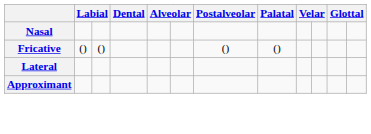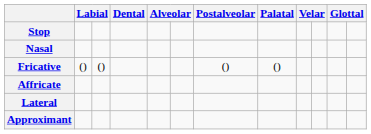 <table class="wikitable" style="text-align:center">
 <tr>
 <th></th>
 <th colspan=2><a href='#'>Labial</a></th>
 <th><a href='#'>Dental</a></th>
 <th colspan=2><a href='#'>Alveolar</a></th>
 <th><a href='#'>Postalveolar</a></th>
 <th><a href='#'>Palatal</a></th>
 <th colspan=2><a href='#'>Velar</a></th>
 <th colspan=2><a href='#'>Glottal</a></th>
+</tr>
+<tr>
+<th><a href='#'>Stop</a></th>
+<td></td>
+<td></td>
+<td></td>
+<td></td>
+<td></td>
+<td></td>
+<td></td>
+<td></td>
+<td></td>
+<td></td>
+<td></td>
 </tr>
 <tr>
 <th><a href='#'>Nasal</a></th>
 <td></td>
 <td></td>
 <td></td>
 <td></td>
 <td></td>
 <td></td>
 <td></td>
 <td></td>
 <td></td>
 <td></td>
 <td></td>
 </tr>
 <tr>
 <th><a href='#'>Fricative</a></th>
 <td>()</td>
 <td>()</td>
 <td></td>
 <td></td>
 <td></td>
 <td>()</td>
 <td>()</td>
+<td></td>
+<td></td>
+<td></td>
+<td></td>
+</tr>
+<tr>
+<th><a href='#'>Affricate</a></th>
+<td></td>
+<td></td>
+<td></td>
+<td></td>
+<td></td>
+<td></td>
+<td></td>
 <td></td>
 <td></td>
 <td></td>
 <td></td>
 </tr>
 <tr>
 <th><a href='#'>Lateral</a></th>
 <td></td>
 <td></td>
 <td></td>
 <td></td>
 <td></td>
 <td></td>
 <td></td>
 <td></td>
 <td></td>
 <td></td>
 <td></td>
 </tr>
 <tr>
 <th><a href='#'>Approximant</a></th>
 <td></td>
 <td></td>
 <td></td>
 <td></td>
 <td></td>
 <td></td>
 <td></td>
 <td></td>
 <td></td>
 <td></td>
 <td></td>
 </tr>
 </table>
